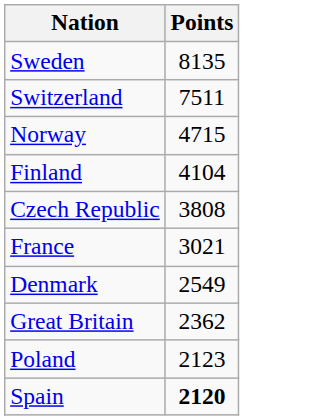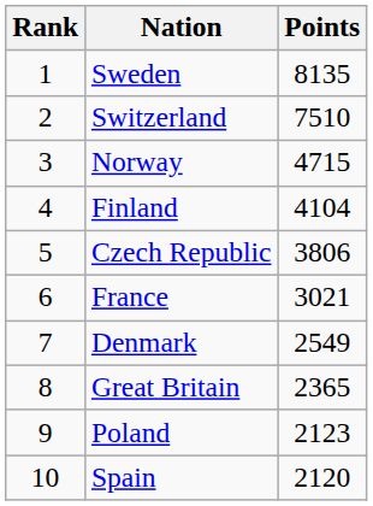 <table class="wikitable" style=text-align:center>
 <tr>
+<th>Rank</th>
 <th>Nation</th>
 <th>Points</th>
 </tr>
 <tr>
+<td>1</td>
 <td align=left> <a href='#'>Sweden</a></td>
 <td>8135</td>
 </tr>
 <tr>
+<td>2</td>
 <td align=left> <a href='#'>Switzerland</a></td>
-<td>7511</td>
+<td>7510</td>
 </tr>
 <tr>
+<td>3</td>
 <td align=left> <a href='#'>Norway</a></td>
 <td>4715</td>
 </tr>
 <tr>
+<td>4</td>
 <td align=left> <a href='#'>Finland</a></td>
 <td>4104</td>
 </tr>
 <tr>
+<td>5</td>
 <td align=left> <a href='#'>Czech Republic</a></td>
-<td>3808</td>
+<td>3806</td>
 </tr>
 <tr>
+<td>6</td>
 <td align=left> <a href='#'>France</a></td>
 <td>3021</td>
 </tr>
 <tr>
+<td>7</td>
 <td align=left> <a href='#'>Denmark</a></td>
 <td>2549</td>
 </tr>
 <tr>
+<td>8</td>
 <td align=left> <a href='#'>Great Britain</a></td>
-<td>2362</td>
+<td>2365</td>
 </tr>
 <tr>
+<td>9</td>
 <td align=left> <a href='#'>Poland</a></td>
 <td>2123</td>
 </tr>
 <tr>
+<td>10</td>
 <td align=left> <a href='#'>Spain</a></td>
-<td><strong>2120</strong></td>
+<td>2120</td>
 </tr>
 </table>
